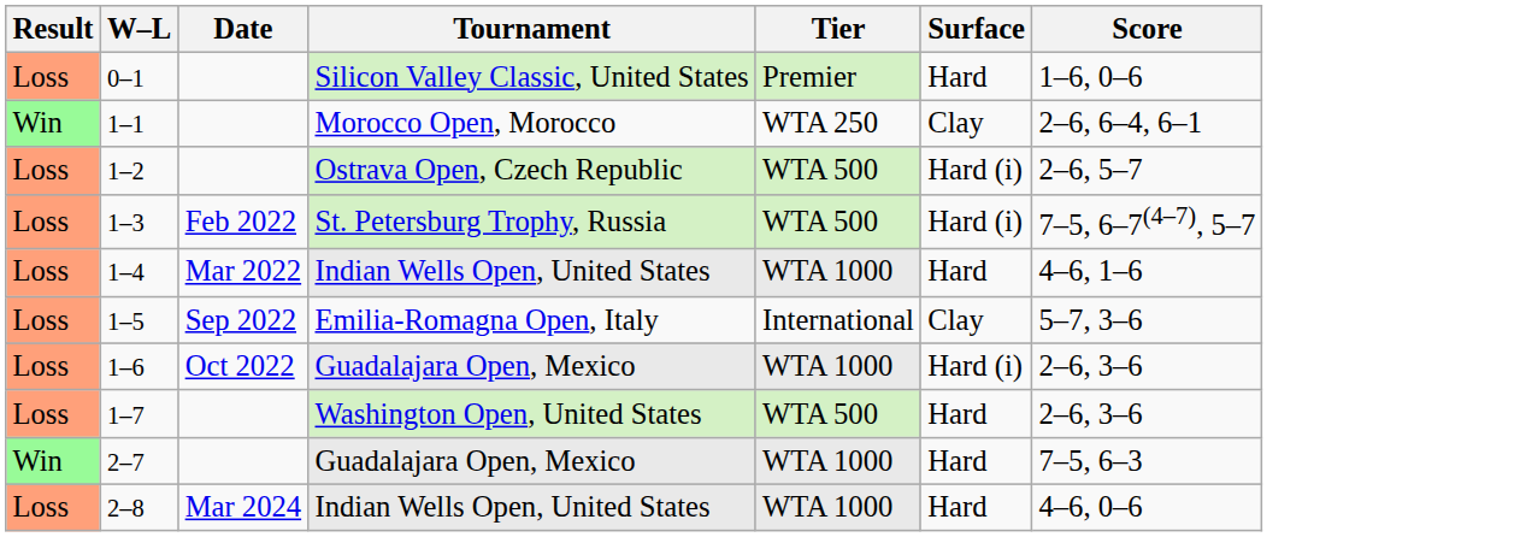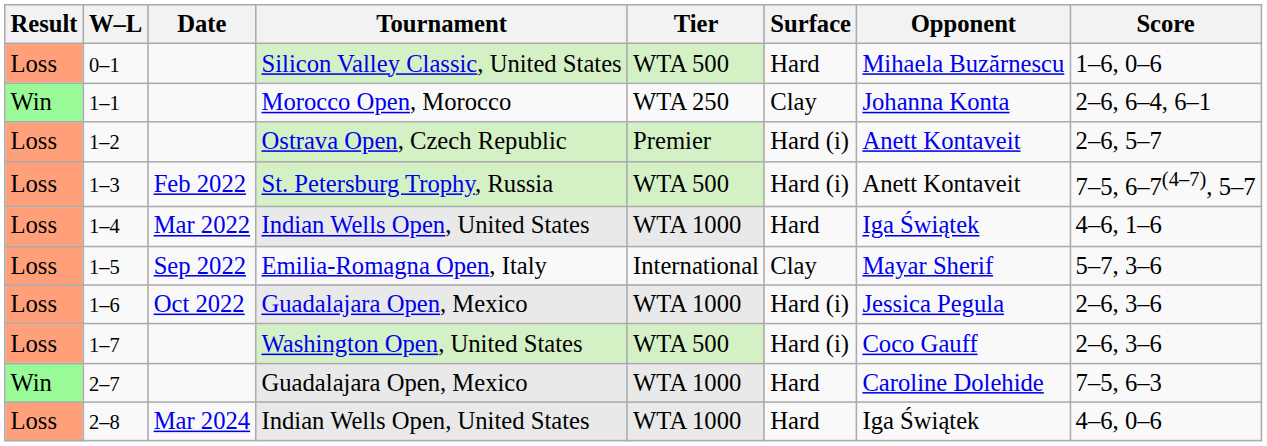 <table class="sortable wikitable">
 <tr>
 <th>Result</th>
 <th class=unsortable>W–L</th>
 <th>Date</th>
 <th>Tournament</th>
 <th>Tier</th>
 <th>Surface</th>
+<th>Opponent</th>
 <th class=unsortable>Score</th>
 </tr>
 <tr>
 <td style=background:#ffa07a>Loss</td>
 <td><small>0–1</small></td>
 <td><a href='#'></a></td>
 <td style=background:#d4f1c5><a href='#'>Silicon Valley Classic</a>, United States</td>
-<td style=background:#d4f1c5>Premier</td>
+<td style=background:#d4f1c5>WTA 500</td>
 <td>Hard</td>
+<td> <a href='#'>Mihaela Buzărnescu</a></td>
 <td>1–6, 0–6</td>
 </tr>
 <tr>
 <td style=background:#98fb98>Win</td>
 <td><small>1–1</small></td>
 <td><a href='#'></a></td>
 <td><a href='#'>Morocco Open</a>, Morocco</td>
 <td>WTA 250</td>
 <td>Clay</td>
+<td> <a href='#'>Johanna Konta</a></td>
 <td>2–6, 6–4, 6–1</td>
 </tr>
 <tr>
 <td style=background:#ffa07a>Loss</td>
 <td><small>1–2</small></td>
 <td><a href='#'></a></td>
 <td style=background:#d4f1c5><a href='#'>Ostrava Open</a>, Czech Republic</td>
-<td style=background:#d4f1c5>WTA 500</td>
+<td style=background:#d4f1c5>Premier</td>
 <td>Hard (i)</td>
+<td> <a href='#'>Anett Kontaveit</a></td>
 <td>2–6, 5–7</td>
 </tr>
 <tr>
 <td bgcolor=FFA07A>Loss</td>
 <td><small>1–3</small></td>
 <td><a href='#'>Feb 2022</a></td>
 <td style=background:#d4f1c5><a href='#'>St. Petersburg Trophy</a>, Russia</td>
 <td style=background:#d4f1c5>WTA 500</td>
 <td>Hard (i)</td>
+<td> Anett Kontaveit</td>
 <td>7–5, 6–7<sup>(4–7)</sup>, 5–7</td>
 </tr>
 <tr>
 <td bgcolor=FFA07A>Loss</td>
 <td><small>1–4</small></td>
 <td><a href='#'>Mar 2022</a></td>
 <td style=background:#e9e9e9><a href='#'>Indian Wells Open</a>, United States</td>
 <td style=background:#e9e9e9>WTA 1000</td>
 <td>Hard</td>
+<td> <a href='#'>Iga Świątek</a></td>
 <td>4–6, 1–6</td>
 </tr>
 <tr>
 <td bgcolor=FFA07A>Loss</td>
 <td><small>1–5</small></td>
 <td><a href='#'>Sep 2022</a></td>
 <td><a href='#'>Emilia-Romagna Open</a>, Italy</td>
 <td>International</td>
 <td>Clay</td>
+<td> <a href='#'>Mayar Sherif</a></td>
 <td>5–7, 3–6</td>
 </tr>
 <tr>
 <td bgcolor=FFA07A>Loss</td>
 <td><small>1–6</small></td>
 <td><a href='#'>Oct 2022</a></td>
 <td style=background:#e9e9e9><a href='#'>Guadalajara Open</a>, Mexico</td>
 <td style=background:#e9e9e9>WTA 1000</td>
 <td>Hard (i)</td>
+<td> <a href='#'>Jessica Pegula</a></td>
 <td>2–6, 3–6</td>
 </tr>
 <tr>
 <td bgcolor=FFA07A>Loss</td>
 <td><small>1–7</small></td>
 <td><a href='#'></a></td>
 <td bgcolor=#d4f1c5><a href='#'>Washington Open</a>, United States</td>
 <td bgcolor=#d4f1c5>WTA 500</td>
-<td>Hard</td>
+<td>Hard (i)</td>
+<td> <a href='#'>Coco Gauff</a></td>
 <td>2–6, 3–6</td>
 </tr>
 <tr>
 <td bgcolor= #98fb98>Win</td>
 <td><small>2–7</small></td>
 <td><a href='#'></a></td>
 <td bgcolor=e9e9e9>Guadalajara Open, Mexico</td>
 <td bgcolor=e9e9e9>WTA 1000</td>
 <td>Hard</td>
+<td> <a href='#'>Caroline Dolehide</a></td>
 <td>7–5, 6–3</td>
 </tr>
 <tr>
 <td bgcolor=ffa07a>Loss</td>
 <td><small>2–8</small></td>
 <td><a href='#'>Mar 2024</a></td>
 <td bgcolor=e9e9e9>Indian Wells Open, United States</td>
 <td bgcolor=e9e9e9>WTA 1000</td>
 <td>Hard</td>
+<td> Iga Świątek</td>
 <td>4–6, 0–6</td>
 </tr>
 </table>
